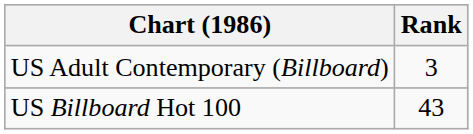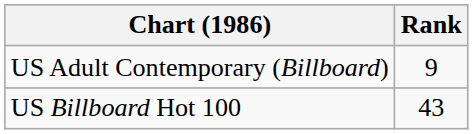 <table class="wikitable">
 <tr>
 <th>Chart (1986)</th>
 <th>Rank</th>
 </tr>
 <tr>
 <td>US Adult Contemporary (<em>Billboard</em>)</td>
-<td style="text-align:center;">3</td>
+<td style="text-align:center;">9</td>
 </tr>
 <tr>
 <td>US <em>Billboard</em> Hot 100</td>
 <td style="text-align:center;">43</td>
 </tr>
 </table>
